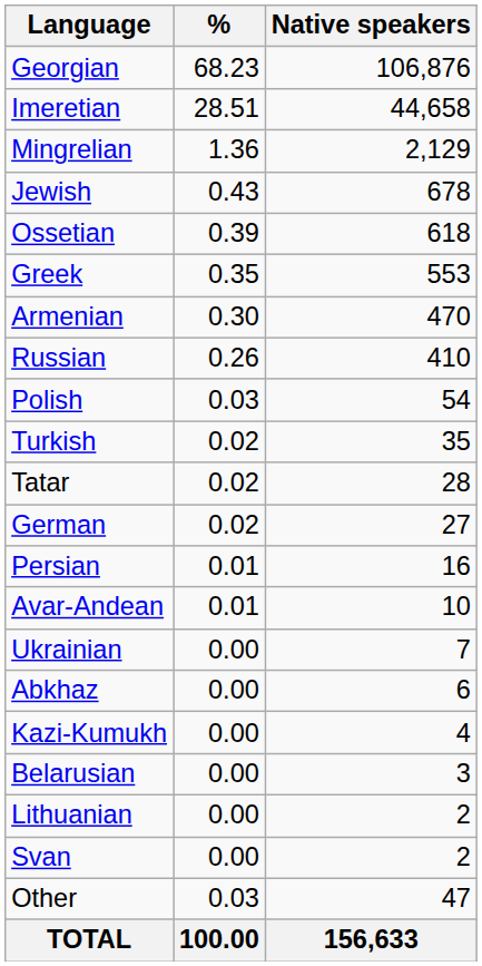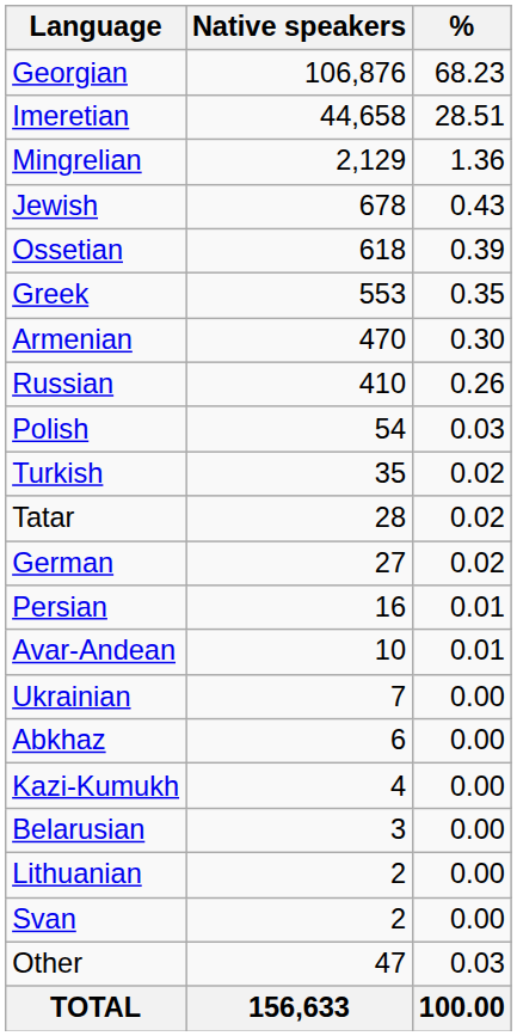 <table class="wikitable sortable">
 <tr>
 <th>Language</th>
+<th>Native speakers</th>
 <th>%</th>
-<th>Native speakers</th>
 </tr>
 <tr>
 <td><a href='#'>Georgian</a></td>
+<td align="right">106,876</td>
 <td align="right">68.23</td>
-<td align="right">106,876</td>
 </tr>
 <tr>
 <td><a href='#'>Imeretian</a></td>
+<td align="right">44,658</td>
 <td align="right">28.51</td>
-<td align="right">44,658</td>
 </tr>
 <tr>
 <td><a href='#'>Mingrelian</a></td>
+<td align="right">2,129</td>
 <td align="right">1.36</td>
-<td align="right">2,129</td>
 </tr>
 <tr>
 <td><a href='#'>Jewish</a></td>
+<td align="right">678</td>
 <td align="right">0.43</td>
-<td align="right">678</td>
 </tr>
 <tr>
 <td><a href='#'>Ossetian</a></td>
+<td align="right">618</td>
 <td align="right">0.39</td>
-<td align="right">618</td>
 </tr>
 <tr>
 <td><a href='#'>Greek</a></td>
+<td align="right">553</td>
 <td align="right">0.35</td>
-<td align="right">553</td>
 </tr>
 <tr>
 <td><a href='#'>Armenian</a></td>
+<td align="right">470</td>
 <td align="right">0.30</td>
-<td align="right">470</td>
 </tr>
 <tr>
 <td><a href='#'>Russian</a></td>
+<td align="right">410</td>
 <td align="right">0.26</td>
-<td align="right">410</td>
 </tr>
 <tr>
 <td><a href='#'>Polish</a></td>
+<td align="right">54</td>
 <td align="right">0.03</td>
-<td align="right">54</td>
 </tr>
 <tr>
 <td><a href='#'>Turkish</a></td>
+<td align="right">35</td>
 <td align="right">0.02</td>
-<td align="right">35</td>
 </tr>
 <tr>
 <td>Tatar</td>
+<td align="right">28</td>
 <td align="right">0.02</td>
-<td align="right">28</td>
 </tr>
 <tr>
 <td><a href='#'>German</a></td>
+<td align="right">27</td>
 <td align="right">0.02</td>
-<td align="right">27</td>
 </tr>
 <tr>
 <td><a href='#'>Persian</a></td>
+<td align="right">16</td>
 <td align="right">0.01</td>
-<td align="right">16</td>
 </tr>
 <tr>
 <td><a href='#'>Avar-Andean</a></td>
+<td align="right">10</td>
 <td align="right">0.01</td>
-<td align="right">10</td>
 </tr>
 <tr>
 <td><a href='#'>Ukrainian</a></td>
+<td align="right">7</td>
 <td align="right">0.00</td>
-<td align="right">7</td>
 </tr>
 <tr>
 <td><a href='#'>Abkhaz</a></td>
+<td align="right">6</td>
 <td align="right">0.00</td>
-<td align="right">6</td>
 </tr>
 <tr>
 <td><a href='#'>Kazi-Kumukh</a></td>
+<td align="right">4</td>
 <td align="right">0.00</td>
-<td align="right">4</td>
 </tr>
 <tr>
 <td><a href='#'>Belarusian</a></td>
+<td align="right">3</td>
 <td align="right">0.00</td>
-<td align="right">3</td>
 </tr>
 <tr>
 <td><a href='#'>Lithuanian</a></td>
+<td align="right">2</td>
 <td align="right">0.00</td>
-<td align="right">2</td>
 </tr>
 <tr>
 <td><a href='#'>Svan</a></td>
+<td align="right">2</td>
 <td align="right">0.00</td>
-<td align="right">2</td>
 </tr>
 <tr>
 <td>Other</td>
+<td align="right">47</td>
 <td align="right">0.03</td>
-<td align="right">47</td>
 </tr>
 <tr>
 <th>TOTAL</th>
+<th>156,633</th>
 <th>100.00</th>
-<th>156,633</th>
 </tr>
 </table>
